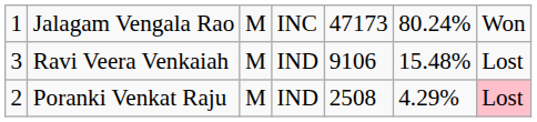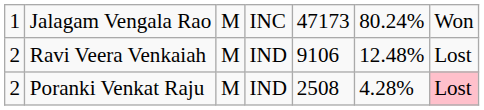 <table class="wikitable">
 <tr>
 <td>1</td>
 <td>Jalagam Vengala Rao</td>
 <td>M</td>
 <td>INC</td>
 <td>47173</td>
 <td>80.24%</td>
 <td>Won</td>
 </tr>
 <tr>
-<td>3</td>
+<td>2</td>
 <td>Ravi Veera Venkaiah</td>
 <td>M</td>
 <td>IND</td>
 <td>9106</td>
-<td>15.48%</td>
+<td>12.48%</td>
 <td>Lost</td>
 </tr>
 <tr>
 <td>2</td>
 <td>Poranki Venkat Raju</td>
 <td>M</td>
 <td>IND</td>
 <td>2508</td>
-<td>4.29%</td>
+<td>4.28%</td>
 <td style="background: pink;">Lost</td>
 </tr>
 </table>
